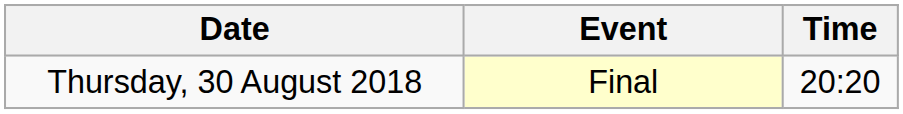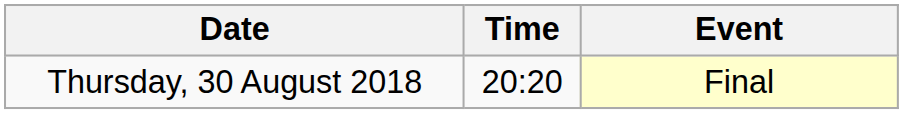 <table class = "wikitable" style="text-align:center;">
 <tr>
 <th width=220>Date</th>
+<th width=50>Time</th>
 <th width=150>Event</th>
-<th width=50>Time</th>
 </tr>
 <tr>
 <td>Thursday, 30 August 2018</td>
+<td>20:20</td>
 <td bgcolor=ffffcc>Final</td>
-<td>20:20</td>
 </tr>
 </table>
